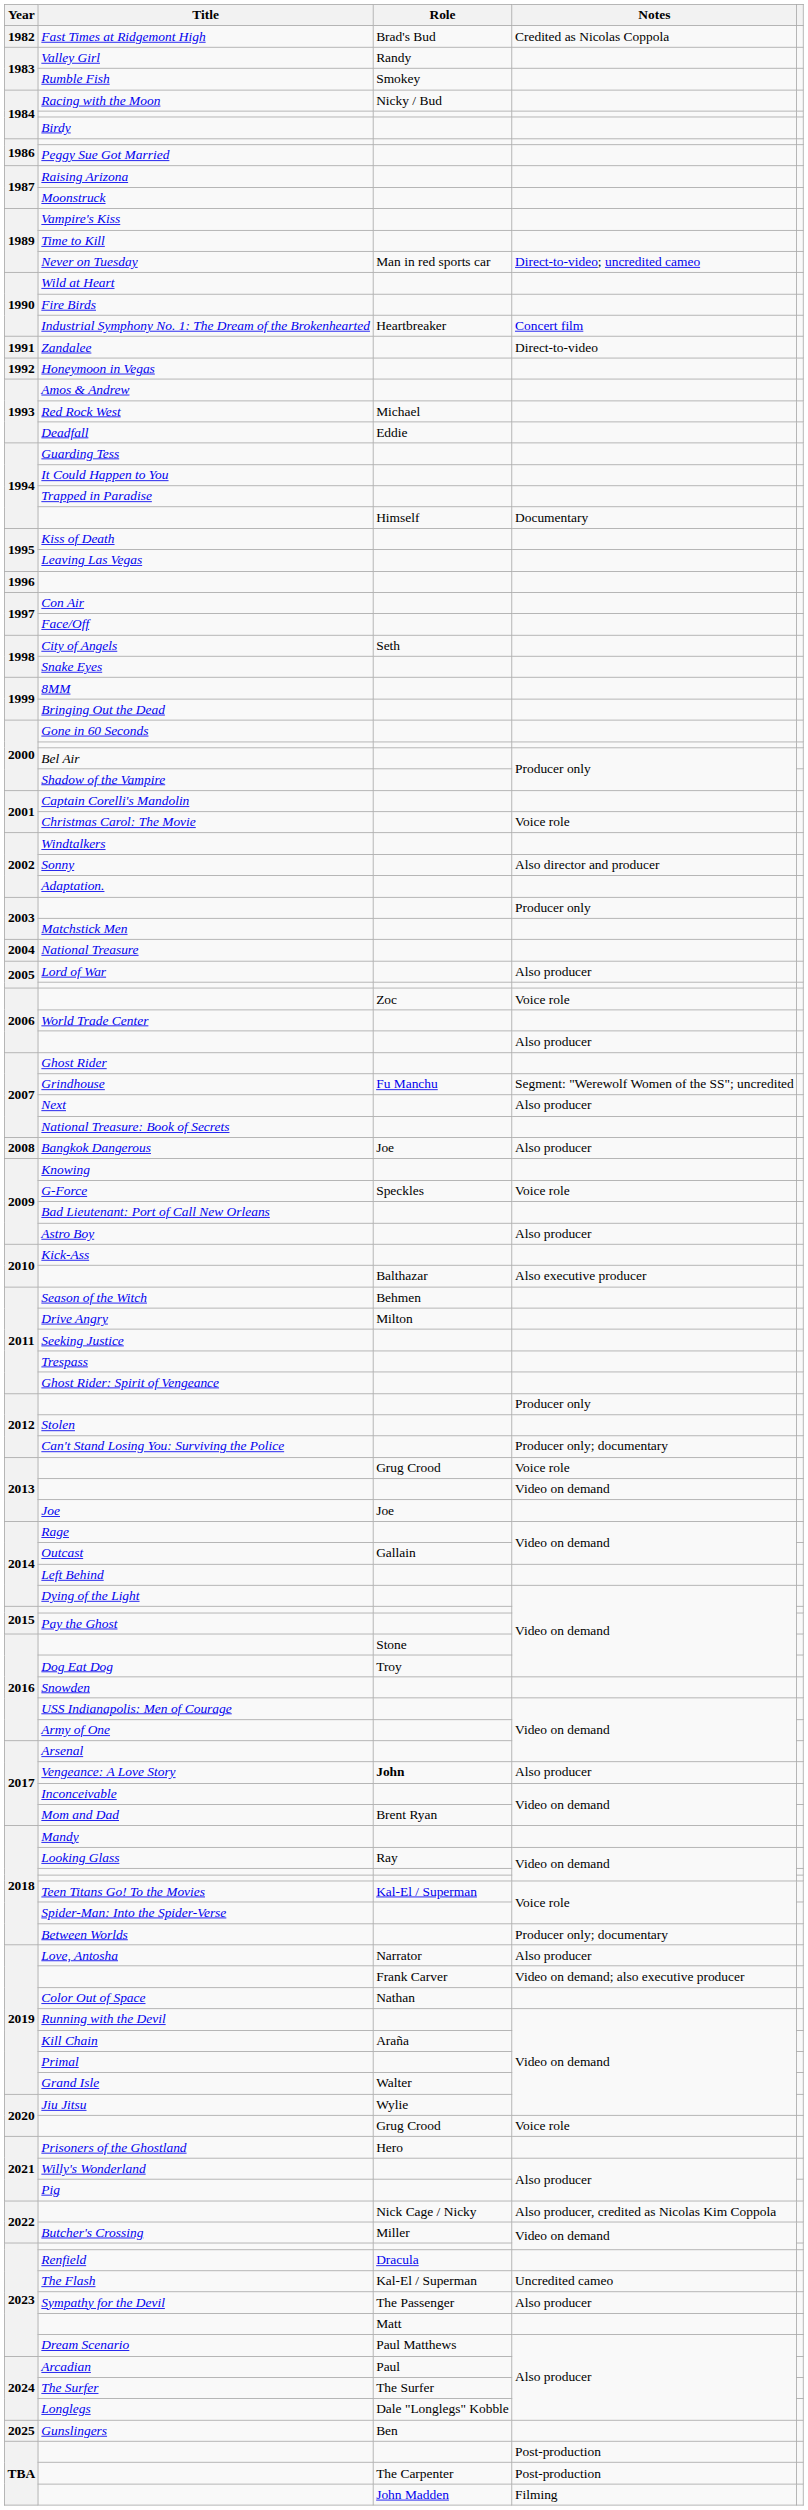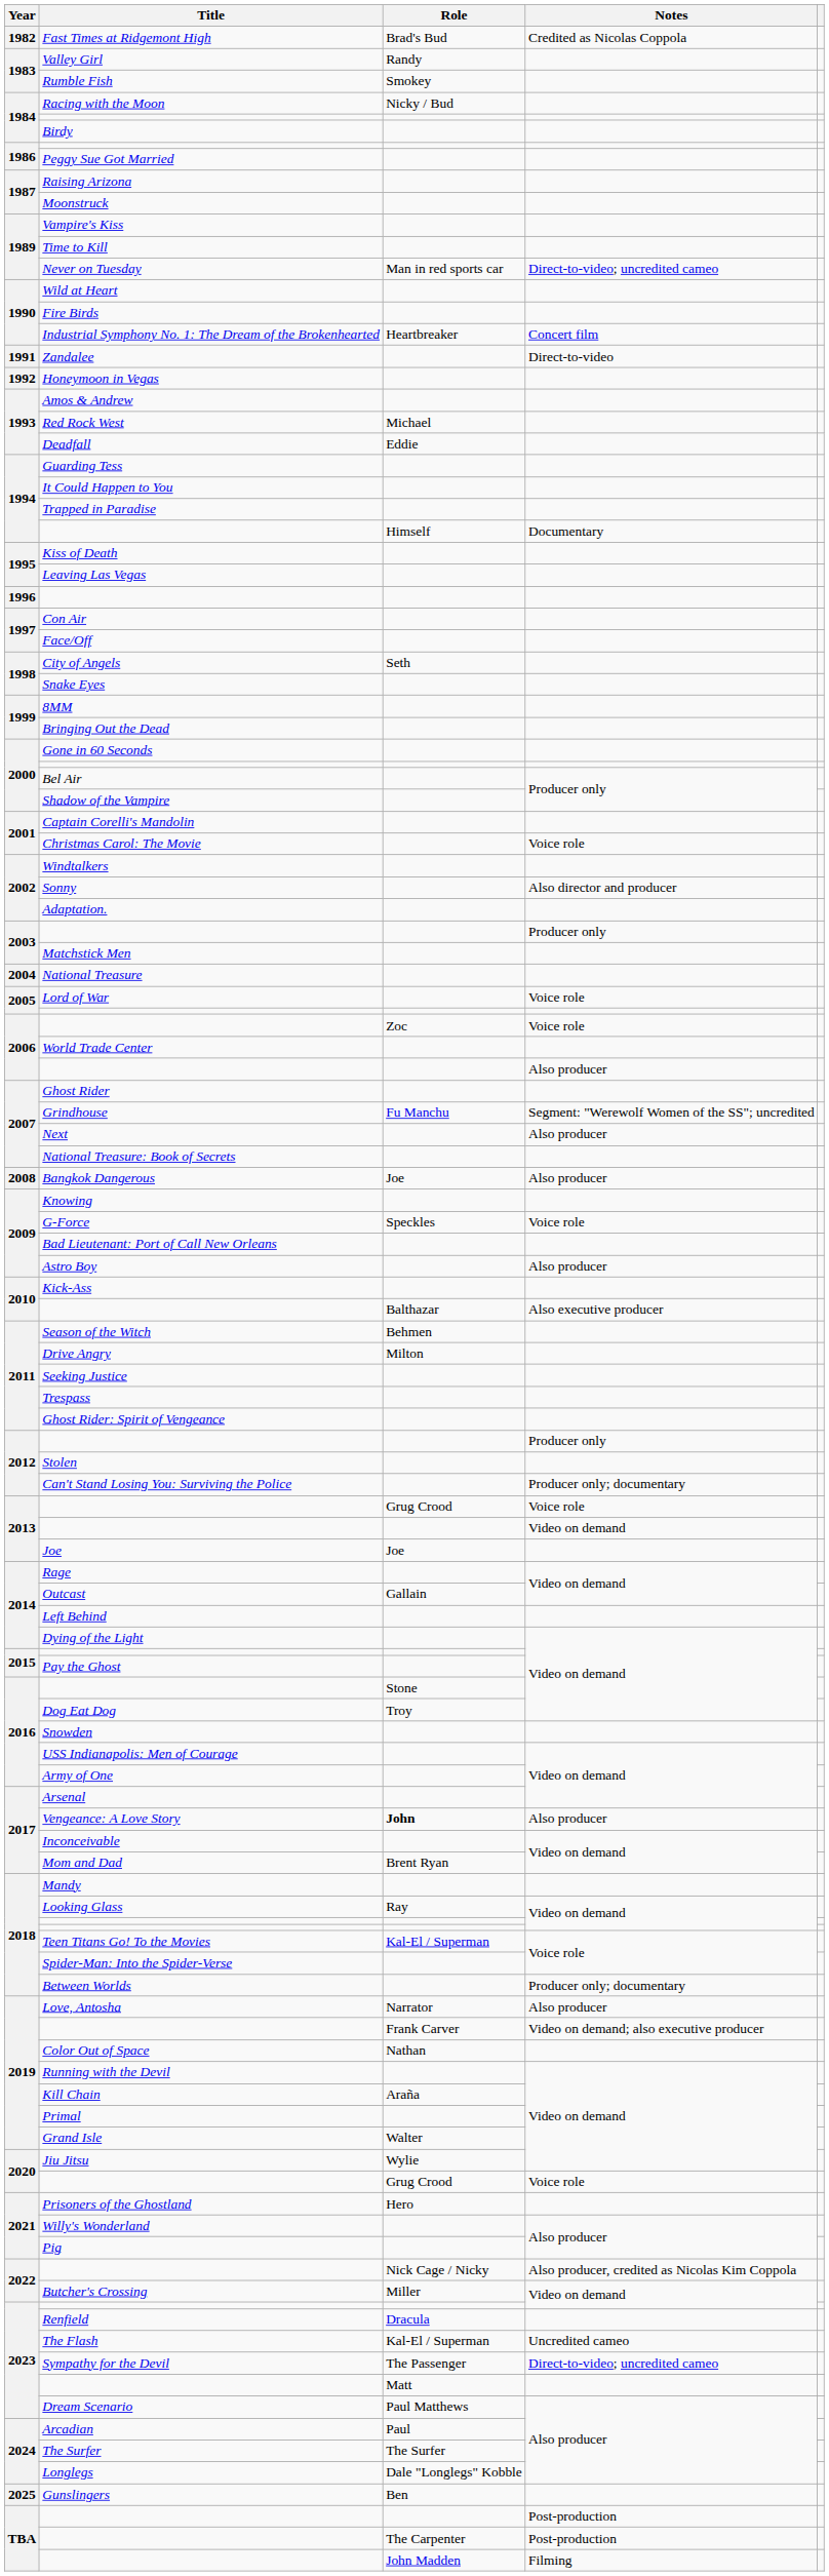 <table class="wikitable plainrowheaders sortable" style="margin-right: 0;">
 <tr>
 <th scope=col>Year</th>
 <th scope=col>Title</th>
 <th scope=col class="unsortable">Role</th>
 <th scope=col class="unsortable">Notes</th>
 <th scope=col class="unsortable"></th>
 </tr>
 <tr>
 <th scope=row>1982</th>
 <td><em><a href='#'>Fast Times at Ridgemont High</a></em></td>
 <td>Brad's Bud</td>
 <td>Credited as Nicolas Coppola</td>
 <td style="text-align:center;"></td>
 </tr>
 <tr>
 <th rowspan="2" scope="row">1983</th>
 <td><em><a href='#'>Valley Girl</a></em></td>
 <td>Randy</td>
 <td></td>
 <td style="text-align:center;"></td>
 </tr>
 <tr>
 <td><em><a href='#'>Rumble Fish</a></em></td>
 <td>Smokey</td>
 <td></td>
 <td style="text-align:center;"></td>
 </tr>
 <tr>
 <th rowspan="3" scope="row">1984</th>
 <td><em><a href='#'>Racing with the Moon</a></em></td>
 <td>Nicky / Bud</td>
 <td></td>
 <td style="text-align:center;"></td>
 </tr>
 <tr>
 <td></td>
 <td></td>
 <td></td>
 <td style="text-align:center;"></td>
 </tr>
 <tr>
 <td><em><a href='#'>Birdy</a></em></td>
 <td></td>
 <td></td>
 <td style="text-align:center;"></td>
 </tr>
 <tr>
 <th rowspan="2" scope="row">1986</th>
 <td></td>
 <td></td>
 <td></td>
 <td style="text-align:center;"></td>
 </tr>
 <tr>
 <td><em><a href='#'>Peggy Sue Got Married</a></em></td>
 <td></td>
 <td></td>
 <td style="text-align:center;"></td>
 </tr>
 <tr>
 <th rowspan="2" scope="row">1987</th>
 <td><em><a href='#'>Raising Arizona</a></em></td>
 <td></td>
 <td></td>
 <td style="text-align:center;"></td>
 </tr>
 <tr>
 <td><em><a href='#'>Moonstruck</a></em></td>
 <td></td>
 <td></td>
 <td style="text-align:center;"></td>
 </tr>
 <tr>
 <th rowspan="3" scope="row">1989</th>
 <td><em><a href='#'>Vampire's Kiss</a></em></td>
 <td></td>
 <td></td>
 <td style="text-align:center;"></td>
 </tr>
 <tr>
 <td><em><a href='#'>Time to Kill</a></em></td>
 <td></td>
 <td></td>
 <td style="text-align:center;"></td>
 </tr>
 <tr>
 <td><em><a href='#'>Never on Tuesday</a></em></td>
 <td>Man in red sports car</td>
 <td><a href='#'>Direct-to-video</a>; <a href='#'>uncredited cameo</a></td>
 <td style="text-align:center;"></td>
 </tr>
 <tr>
 <th rowspan="3" scope="row">1990</th>
 <td><em><a href='#'>Wild at Heart</a></em></td>
 <td></td>
 <td></td>
 <td style="text-align:center;"></td>
 </tr>
 <tr>
 <td><em><a href='#'>Fire Birds</a></em></td>
 <td></td>
 <td></td>
 <td style="text-align:center;"></td>
 </tr>
 <tr>
 <td><em><a href='#'>Industrial Symphony No. 1: The Dream of the Brokenhearted</a></em></td>
 <td>Heartbreaker</td>
 <td><a href='#'>Concert film</a></td>
 <td style="text-align:center;"></td>
 </tr>
 <tr>
 <th scope=row>1991</th>
 <td><em><a href='#'>Zandalee</a></em></td>
 <td></td>
 <td>Direct-to-video</td>
 <td style="text-align:center;"></td>
 </tr>
 <tr>
 <th scope=row>1992</th>
 <td><em><a href='#'>Honeymoon in Vegas</a></em></td>
 <td></td>
 <td></td>
 <td style="text-align:center;"></td>
 </tr>
 <tr>
 <th rowspan="3" scope="row">1993</th>
 <td><em><a href='#'>Amos & Andrew</a></em></td>
 <td></td>
 <td></td>
 <td style="text-align:center;"></td>
 </tr>
 <tr>
 <td><em><a href='#'>Red Rock West</a></em></td>
 <td>Michael</td>
 <td></td>
 <td style="text-align:center;"></td>
 </tr>
 <tr>
 <td><em><a href='#'>Deadfall</a></em></td>
 <td>Eddie</td>
 <td></td>
 <td style="text-align:center;"></td>
 </tr>
 <tr>
 <th rowspan="4" scope="row">1994</th>
 <td><em><a href='#'>Guarding Tess</a></em></td>
 <td></td>
 <td></td>
 <td style="text-align:center;"></td>
 </tr>
 <tr>
 <td><em><a href='#'>It Could Happen to You</a></em></td>
 <td></td>
 <td></td>
 <td style="text-align:center;"></td>
 </tr>
 <tr>
 <td><em><a href='#'>Trapped in Paradise</a></em></td>
 <td></td>
 <td></td>
 <td style="text-align:center;"></td>
 </tr>
 <tr>
 <td></td>
 <td>Himself</td>
 <td>Documentary</td>
 <td style="text-align:center;"></td>
 </tr>
 <tr>
 <th rowspan="2" scope="row">1995</th>
 <td><em><a href='#'>Kiss of Death</a></em></td>
 <td></td>
 <td></td>
 <td style="text-align:center;"></td>
 </tr>
 <tr>
 <td><em><a href='#'>Leaving Las Vegas</a></em></td>
 <td></td>
 <td></td>
 <td style="text-align:center;"></td>
 </tr>
 <tr>
 <th rowspan="1" scope="row">1996</th>
 <td></td>
 <td></td>
 <td></td>
 <td style="text-align:center;"></td>
 </tr>
 <tr>
 <th rowspan="2" scope="row">1997</th>
 <td><em><a href='#'>Con Air</a></em></td>
 <td></td>
 <td></td>
 <td style="text-align:center;"></td>
 </tr>
 <tr>
 <td><em><a href='#'>Face/Off</a></em></td>
 <td></td>
 <td></td>
 <td style="text-align:center;"></td>
 </tr>
 <tr>
 <th rowspan="2" scope="row">1998</th>
 <td><em><a href='#'>City of Angels</a></em></td>
 <td>Seth</td>
 <td></td>
 <td style="text-align:center;"></td>
 </tr>
 <tr>
 <td><em><a href='#'>Snake Eyes</a></em></td>
 <td></td>
 <td></td>
 <td style="text-align:center;"></td>
 </tr>
 <tr>
 <th rowspan="2" scope="row">1999</th>
 <td><em><a href='#'>8MM</a></em></td>
 <td></td>
 <td></td>
 <td style="text-align:center;"></td>
 </tr>
 <tr>
 <td><em><a href='#'>Bringing Out the Dead</a></em></td>
 <td></td>
 <td></td>
 <td style="text-align:center;"></td>
 </tr>
 <tr>
 <th rowspan="4" scope="row">2000</th>
 <td><em><a href='#'>Gone in 60 Seconds</a></em></td>
 <td></td>
 <td></td>
 <td style="text-align:center;"></td>
 </tr>
 <tr>
 <td></td>
 <td></td>
 <td></td>
 <td style="text-align:center;"></td>
 </tr>
 <tr>
 <td><em>Bel Air</em></td>
 <td></td>
 <td rowspan="2">Producer only</td>
 <td style="text-align:center;"></td>
 </tr>
 <tr>
 <td><em><a href='#'>Shadow of the Vampire</a></em></td>
 <td></td>
 <td style="text-align:center;"></td>
 </tr>
 <tr>
 <th rowspan="2" scope="row">2001</th>
 <td><em><a href='#'>Captain Corelli's Mandolin</a></em></td>
 <td></td>
 <td></td>
 <td style="text-align:center;"></td>
 </tr>
 <tr>
 <td><em><a href='#'>Christmas Carol: The Movie</a></em></td>
 <td></td>
 <td>Voice role</td>
 <td style="text-align:center;"></td>
 </tr>
 <tr>
 <th rowspan="3" scope="row">2002</th>
 <td><em><a href='#'>Windtalkers</a></em></td>
 <td></td>
 <td></td>
 <td style="text-align:center;"></td>
 </tr>
 <tr>
 <td><em><a href='#'>Sonny</a></em></td>
 <td></td>
 <td>Also director and producer</td>
 <td style="text-align:center;"></td>
 </tr>
 <tr>
 <td><em><a href='#'>Adaptation.</a></em></td>
 <td></td>
 <td></td>
 <td style="text-align:center;"></td>
 </tr>
 <tr>
 <th rowspan="2" scope="row">2003</th>
 <td></td>
 <td></td>
 <td>Producer only</td>
 <td style="text-align:center;"></td>
 </tr>
 <tr>
 <td><em><a href='#'>Matchstick Men</a></em></td>
 <td></td>
 <td></td>
 <td style="text-align:center;"></td>
 </tr>
 <tr>
 <th scope=row>2004</th>
 <td><em><a href='#'>National Treasure</a></em></td>
 <td></td>
 <td></td>
 <td style="text-align:center;"></td>
 </tr>
 <tr>
 <th rowspan="2" scope="row">2005</th>
 <td><em><a href='#'>Lord of War</a></em></td>
 <td></td>
-<td>Also producer</td>
+<td>Voice role</td>
 <td style="text-align:center;"></td>
 </tr>
 <tr>
 <td></td>
 <td></td>
 <td></td>
 <td style="text-align:center;"></td>
 </tr>
 <tr>
 <th rowspan="3" scope="row">2006</th>
 <td></td>
 <td>Zoc</td>
 <td>Voice role</td>
 <td style="text-align:center;"></td>
 </tr>
 <tr>
 <td><em><a href='#'>World Trade Center</a></em></td>
 <td></td>
 <td></td>
 <td style="text-align:center;"></td>
 </tr>
 <tr>
 <td></td>
 <td></td>
 <td>Also producer</td>
 <td style="text-align:center;"></td>
 </tr>
 <tr>
 <th rowspan="4" scope="row">2007</th>
 <td><em><a href='#'>Ghost Rider</a></em></td>
 <td></td>
 <td></td>
 <td style="text-align:center;"></td>
 </tr>
 <tr>
 <td><em><a href='#'>Grindhouse</a></em></td>
 <td><a href='#'>Fu Manchu</a></td>
 <td>Segment: "Werewolf Women of the SS"; uncredited</td>
 <td style="text-align:center;"></td>
 </tr>
 <tr>
 <td><em><a href='#'>Next</a></em></td>
 <td></td>
 <td>Also producer</td>
 <td style="text-align:center;"></td>
 </tr>
 <tr>
 <td><em><a href='#'>National Treasure: Book of Secrets</a></em></td>
 <td></td>
 <td></td>
 <td style="text-align:center;"></td>
 </tr>
 <tr>
 <th scope=row>2008</th>
 <td><em><a href='#'>Bangkok Dangerous</a></em></td>
 <td>Joe</td>
 <td>Also producer</td>
 <td style="text-align:center;"></td>
 </tr>
 <tr>
 <th rowspan="4" scope="row">2009</th>
 <td><em><a href='#'>Knowing</a></em></td>
 <td></td>
 <td></td>
 <td style="text-align:center;"></td>
 </tr>
 <tr>
 <td><em><a href='#'>G-Force</a></em></td>
 <td>Speckles</td>
 <td>Voice role</td>
 <td style="text-align:center;"></td>
 </tr>
 <tr>
 <td><em><a href='#'>Bad Lieutenant: Port of Call New Orleans</a></em></td>
 <td></td>
 <td></td>
 <td style="text-align:center;"></td>
 </tr>
 <tr>
 <td><em><a href='#'>Astro Boy</a></em></td>
 <td></td>
 <td>Also producer</td>
 <td style="text-align:center;"></td>
 </tr>
 <tr>
 <th rowspan="2" scope="row">2010</th>
 <td><em><a href='#'>Kick-Ass</a></em></td>
 <td></td>
 <td></td>
 <td style="text-align:center;"></td>
 </tr>
 <tr>
 <td></td>
 <td>Balthazar</td>
 <td>Also executive producer</td>
 <td style="text-align:center;"></td>
 </tr>
 <tr>
 <th rowspan="5" scope="row">2011</th>
 <td><em><a href='#'>Season of the Witch</a></em></td>
 <td>Behmen</td>
 <td></td>
 <td style="text-align:center;"></td>
 </tr>
 <tr>
 <td><em><a href='#'>Drive Angry</a></em></td>
 <td>Milton</td>
 <td></td>
 <td style="text-align:center;"></td>
 </tr>
 <tr>
 <td><em><a href='#'>Seeking Justice</a></em></td>
 <td></td>
 <td></td>
 <td style="text-align:center;"></td>
 </tr>
 <tr>
 <td><em><a href='#'>Trespass</a></em></td>
 <td></td>
 <td></td>
 <td style="text-align:center;"></td>
 </tr>
 <tr>
 <td><em><a href='#'>Ghost Rider: Spirit of Vengeance</a></em></td>
 <td></td>
 <td></td>
 <td style="text-align:center;"></td>
 </tr>
 <tr>
 <th rowspan="3" scope="row">2012</th>
 <td></td>
 <td></td>
 <td>Producer only</td>
 <td style="text-align:center;"></td>
 </tr>
 <tr>
 <td><em><a href='#'>Stolen</a></em></td>
 <td></td>
 <td></td>
 <td style="text-align:center;"></td>
 </tr>
 <tr>
 <td><em><a href='#'>Can't Stand Losing You: Surviving the Police</a></em></td>
 <td></td>
 <td>Producer only; documentary</td>
 <td style="text-align:center;"></td>
 </tr>
 <tr>
 <th rowspan="3" scope="row">2013</th>
 <td></td>
 <td>Grug Crood</td>
 <td>Voice role</td>
 <td style="text-align:center;"></td>
 </tr>
 <tr>
 <td></td>
 <td></td>
 <td>Video on demand</td>
 <td style="text-align:center;"></td>
 </tr>
 <tr>
 <td><em><a href='#'>Joe</a></em></td>
 <td>Joe</td>
 <td></td>
 <td style="text-align:center;"></td>
 </tr>
 <tr>
 <th rowspan="4" scope="row">2014</th>
 <td><em><a href='#'>Rage</a></em></td>
 <td></td>
 <td rowspan="2">Video on demand</td>
 <td style="text-align:center;"></td>
 </tr>
 <tr>
 <td><em><a href='#'>Outcast</a></em></td>
 <td>Gallain</td>
 <td style="text-align:center;"></td>
 </tr>
 <tr>
 <td><em><a href='#'>Left Behind</a></em></td>
 <td></td>
 <td></td>
 <td style="text-align:center;"></td>
 </tr>
 <tr>
 <td><em><a href='#'>Dying of the Light</a></em></td>
 <td></td>
 <td rowspan="5">Video on demand</td>
 <td style="text-align:center;"></td>
 </tr>
 <tr>
 <th rowspan="2" scope="row">2015</th>
 <td></td>
 <td></td>
 <td style="text-align:center;"></td>
 </tr>
 <tr>
 <td><em><a href='#'>Pay the Ghost</a></em></td>
 <td></td>
 <td style="text-align:center;"></td>
 </tr>
 <tr>
 <th rowspan="5" scope="row">2016</th>
 <td></td>
 <td>Stone</td>
 <td style="text-align:center;"></td>
 </tr>
 <tr>
 <td><em><a href='#'>Dog Eat Dog</a></em></td>
 <td>Troy</td>
 <td style="text-align:center;"></td>
 </tr>
 <tr>
 <td><em><a href='#'>Snowden</a></em></td>
 <td></td>
 <td></td>
 <td style="text-align:center;"></td>
 </tr>
 <tr>
 <td><em><a href='#'>USS Indianapolis: Men of Courage</a></em></td>
 <td></td>
 <td rowspan="3">Video on demand</td>
 <td style="text-align:center;"></td>
 </tr>
 <tr>
 <td><em><a href='#'>Army of One</a></em></td>
 <td></td>
 <td style="text-align:center;"></td>
 </tr>
 <tr>
 <th rowspan="4" scope="row">2017</th>
 <td><em><a href='#'>Arsenal</a></em></td>
 <td></td>
 <td style="text-align:center;"></td>
 </tr>
 <tr>
 <td><em><a href='#'>Vengeance: A Love Story</a></em></td>
 <td><strong>John</strong></td>
 <td>Also producer</td>
 <td style="text-align:center;"></td>
 </tr>
 <tr>
 <td><em><a href='#'>Inconceivable</a></em></td>
 <td></td>
 <td rowspan="2">Video on demand</td>
 <td style="text-align:center;"></td>
 </tr>
 <tr>
 <td><em><a href='#'>Mom and Dad</a></em></td>
 <td>Brent Ryan</td>
 <td style="text-align:center;"></td>
 </tr>
 <tr>
 <th rowspan="7" scope="row">2018</th>
 <td><em><a href='#'>Mandy</a></em></td>
 <td></td>
 <td></td>
 <td style="text-align:center;"></td>
 </tr>
 <tr>
 <td><em><a href='#'>Looking Glass</a></em></td>
 <td>Ray</td>
 <td rowspan="3">Video on demand</td>
 <td style="text-align:center;"></td>
 </tr>
 <tr>
 <td></td>
 <td></td>
 <td style="text-align:center;"></td>
 </tr>
 <tr>
 <td></td>
 <td></td>
 <td style="text-align:center;"></td>
 </tr>
 <tr>
 <td><em><a href='#'>Teen Titans Go! To the Movies</a></em></td>
 <td><a href='#'>Kal-El / Superman</a></td>
 <td rowspan="2">Voice role</td>
 <td style="text-align:center;"></td>
 </tr>
 <tr>
 <td><em><a href='#'>Spider-Man: Into the Spider-Verse</a></em></td>
 <td></td>
 <td style="text-align:center;"></td>
 </tr>
 <tr>
 <td><em><a href='#'>Between Worlds</a></em></td>
 <td></td>
 <td>Producer only; documentary</td>
 <td style="text-align:center;"></td>
 </tr>
 <tr>
 <th rowspan="7" scope="row">2019</th>
 <td><em><a href='#'>Love, Antosha</a></em></td>
 <td>Narrator</td>
 <td>Also producer</td>
 <td style="text-align:center;"></td>
 </tr>
 <tr>
 <td></td>
 <td>Frank Carver</td>
 <td>Video on demand; also executive producer</td>
 <td style="text-align:center;"></td>
 </tr>
 <tr>
 <td><em><a href='#'>Color Out of Space</a></em></td>
 <td>Nathan</td>
 <td></td>
 <td style="text-align:center;"></td>
 </tr>
 <tr>
 <td><em><a href='#'>Running with the Devil</a></em></td>
 <td></td>
 <td rowspan="5">Video on demand</td>
 <td style="text-align:center;"></td>
 </tr>
 <tr>
 <td><em><a href='#'>Kill Chain</a></em></td>
 <td>Araña</td>
 <td style="text-align:center;"></td>
 </tr>
 <tr>
 <td><em><a href='#'>Primal</a></em></td>
 <td></td>
 <td style="text-align:center;"></td>
 </tr>
 <tr>
 <td><em><a href='#'>Grand Isle</a></em></td>
 <td>Walter</td>
 <td style="text-align:center;"></td>
 </tr>
 <tr>
 <th rowspan="2" scope="row">2020</th>
 <td><em><a href='#'>Jiu Jitsu</a></em></td>
 <td>Wylie</td>
 <td style="text-align:center;"></td>
 </tr>
 <tr>
 <td></td>
 <td>Grug Crood</td>
 <td>Voice role</td>
 <td style="text-align:center;"></td>
 </tr>
 <tr>
 <th rowspan="3" scope="row">2021</th>
 <td><em><a href='#'>Prisoners of the Ghostland</a></em></td>
 <td>Hero</td>
 <td></td>
 <td style="text-align:center;"></td>
 </tr>
 <tr>
 <td><em><a href='#'>Willy's Wonderland</a></em></td>
 <td></td>
 <td rowspan="2">Also producer</td>
 <td style="text-align:center;"></td>
 </tr>
 <tr>
 <td><em><a href='#'>Pig</a></em></td>
 <td></td>
 <td style="text-align:center;"></td>
 </tr>
 <tr>
 <th rowspan="2" scope="row">2022</th>
 <td></td>
 <td>Nick Cage / Nicky</td>
 <td>Also producer, credited as Nicolas Kim Coppola</td>
 <td style="text-align:center;"></td>
 </tr>
 <tr>
 <td><em><a href='#'>Butcher's Crossing</a></em></td>
 <td>Miller</td>
 <td rowspan="2">Video on demand</td>
 <td style="text-align:center;"></td>
 </tr>
 <tr>
 <th rowspan="6" scope="row">2023</th>
 <td></td>
 <td></td>
 <td style="text-align:center;"></td>
 </tr>
 <tr>
 <td><em><a href='#'>Renfield</a></em></td>
 <td><a href='#'>Dracula</a></td>
 <td></td>
 <td style="text-align:center;"></td>
 </tr>
 <tr>
 <td><em><a href='#'>The Flash</a></em></td>
 <td>Kal-El / Superman</td>
 <td>Uncredited cameo</td>
 <td style="text-align:center;"></td>
 </tr>
 <tr>
 <td><em><a href='#'>Sympathy for the Devil</a></em></td>
 <td>The Passenger</td>
-<td>Also producer</td>
+<td><a href='#'>Direct-to-video</a>; <a href='#'>uncredited cameo</a></td>
 <td style="text-align:center;"></td>
 </tr>
 <tr>
 <td><em></em></td>
 <td>Matt</td>
 <td></td>
 <td style="text-align:center;"></td>
 </tr>
 <tr>
 <td><em><a href='#'>Dream Scenario</a></em></td>
 <td>Paul Matthews</td>
 <td rowspan="4">Also producer</td>
 <td style="text-align:center;"></td>
 </tr>
 <tr>
 <th rowspan="3" scope="row">2024</th>
 <td><em><a href='#'>Arcadian</a></em></td>
 <td>Paul</td>
 <td style="text-align:center;"></td>
 </tr>
 <tr>
 <td><em><a href='#'>The Surfer</a></em></td>
 <td>The Surfer</td>
 <td style="text-align:center;"></td>
 </tr>
 <tr>
 <td><em><a href='#'>Longlegs</a></em></td>
 <td>Dale "Longlegs" Kobble</td>
 <td style="text-align:center;"></td>
 </tr>
 <tr>
 <th scope="row">2025</th>
 <td><em><a href='#'>Gunslingers</a></em></td>
 <td>Ben</td>
 <td></td>
 <td style="text-align:center;"></td>
 </tr>
 <tr>
 <th rowspan="3" scope="row">TBA</th>
 <td></td>
 <td></td>
 <td>Post-production</td>
 <td style="text-align:center;"></td>
 </tr>
 <tr>
 <td></td>
 <td>The Carpenter</td>
 <td>Post-production</td>
 <td style="text-align:center;"></td>
 </tr>
 <tr>
 <td></td>
 <td><a href='#'>John Madden</a></td>
 <td>Filming</td>
 <td style="text-align:center;"></td>
 </tr>
 </table>
